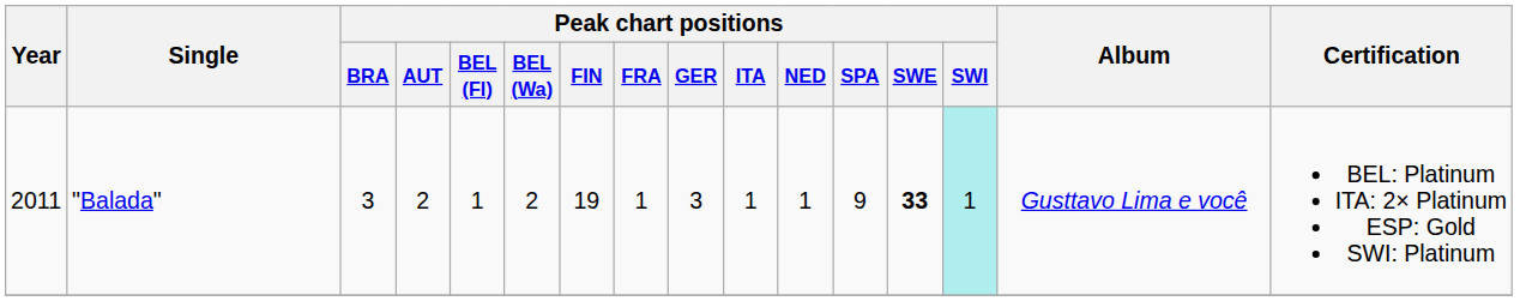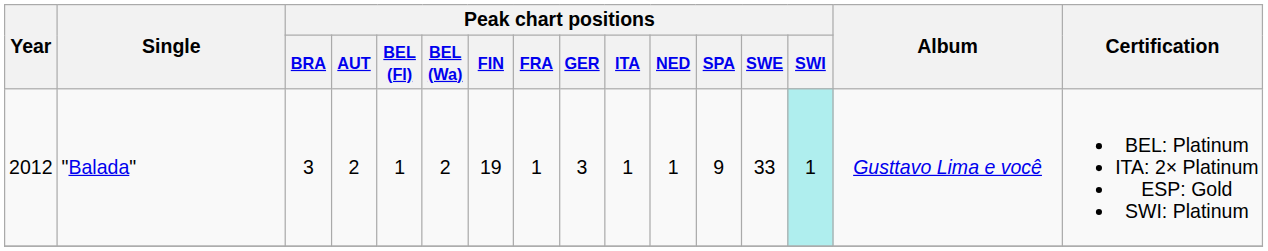 <table class="wikitable">
 <tr>
 <th align="center" rowspan="2">Year</th>
 <th align="center" rowspan="2" width="180">Single</th>
 <th align="center" colspan="12">Peak chart positions</th>
 <th align="center" rowspan="2" width="180">Album</th>
 <th align="center" rowspan="2">Certification</th>
 </tr>
 <tr>
 <th width="30"><small><a href='#'>BRA</a></small><br></th>
 <th width="30"><small><a href='#'>AUT</a></small><br></th>
 <th width="30"><small><a href='#'>BEL <br>(Fl)</a></small><br></th>
 <th width="30"><small><a href='#'>BEL <br>(Wa)</a></small><br></th>
 <th width="30"><small><a href='#'>FIN</a></small><br></th>
 <th width="30"><small><a href='#'>FRA</a></small><br></th>
 <th width="30"><small><a href='#'>GER</a></small><br></th>
 <th width="30"><small><a href='#'>ITA</a></small><br></th>
 <th width="30"><small><a href='#'>NED</a></small><br></th>
 <th width="30"><small><a href='#'>SPA</a></small><br></th>
 <th width="30"><small><a href='#'>SWE</a></small><br></th>
 <th width="30"><small><a href='#'>SWI</a></small><br></th>
 </tr>
 <tr>
-<td align="center">2011</td>
+<td align="center">2012</td>
 <td>"<a href='#'>Balada</a>"</td>
 <td align="center">3</td>
 <td align="center">2</td>
 <td align="center">1</td>
 <td align="center">2</td>
 <td align="center">19</td>
 <td align="center">1</td>
 <td align="center">3</td>
 <td align="center">1</td>
 <td align="center">1</td>
 <td align="center">9</td>
-<td align="center"><strong>33</strong></td>
+<td align="center">33</td>
 <td align="center" style="background: paleturquoise;">1</td>
 <td align="center"><em><a href='#'>Gusttavo Lima e você</a></em></td>
 <td align="center"><br><ul><li>BEL: Platinum</li><li>ITA: 2× Platinum</li><li>ESP: Gold</li><li>SWI: Platinum</li></ul></td>
 </tr>
 <tr>
 </tr>
 </table>
